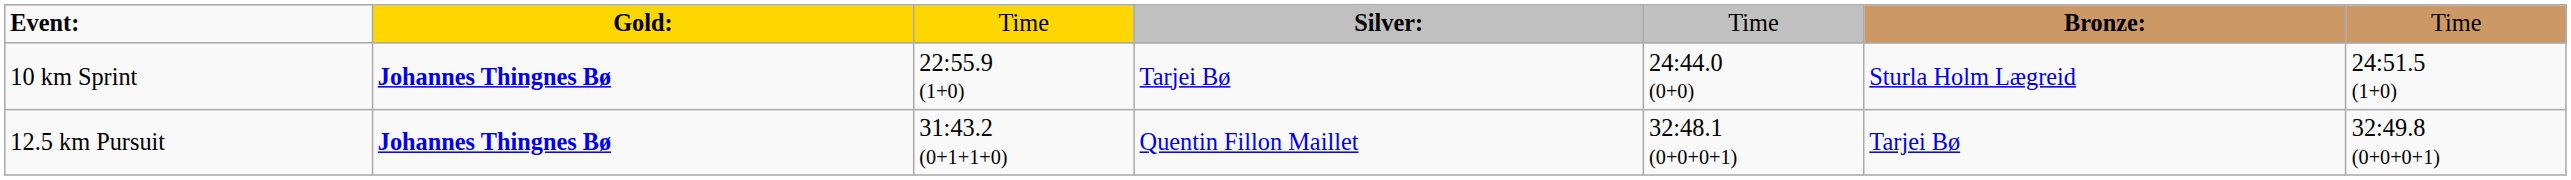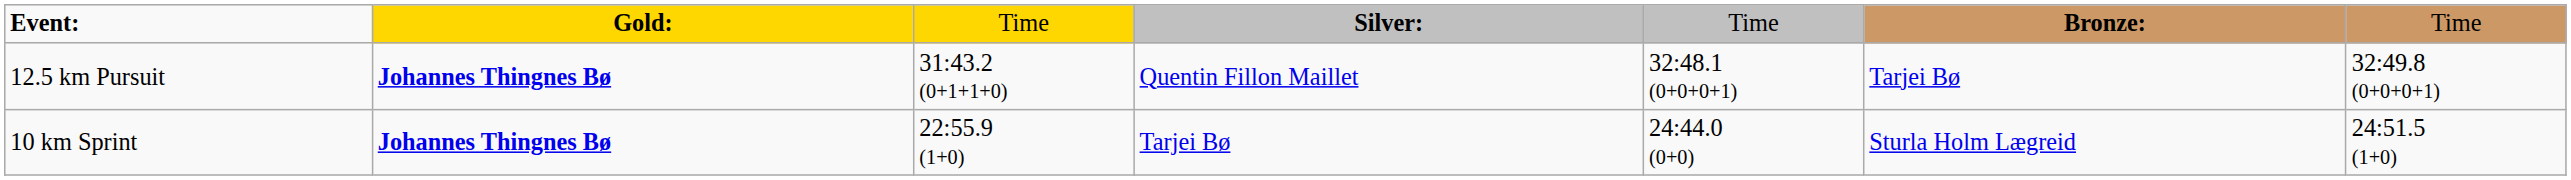 <table class="wikitable" width=85%>
 <tr>
 <td><strong>Event:</strong></td>
 <td style="text-align:center;background-color:gold;"><strong>Gold:</strong></td>
 <td style="text-align:center;background-color:gold;">Time</td>
 <td style="text-align:center;background-color:silver;"><strong>Silver:</strong></td>
 <td style="text-align:center;background-color:silver;">Time</td>
 <td style="text-align:center;background-color:#CC9966;"><strong>Bronze:</strong></td>
 <td style="text-align:center;background-color:#CC9966;">Time</td>
 </tr>
 <tr>
+<td>12.5 km Pursuit<br></td>
+<td><strong><a href='#'>Johannes Thingnes Bø</a></strong><br><small></small></td>
+<td>31:43.2<br><small>(0+1+1+0)</small></td>
+<td><a href='#'>Quentin Fillon Maillet</a><br><small></small></td>
+<td>32:48.1<br><small>(0+0+0+1)</small></td>
+<td><a href='#'>Tarjei Bø</a><br><small></small></td>
+<td>32:49.8<br><small>(0+0+0+1)</small></td>
+</tr>
+<tr>
 <td>10 km Sprint<br></td>
 <td><strong><a href='#'>Johannes Thingnes Bø</a></strong><br><small></small></td>
 <td>22:55.9<br><small>(1+0)</small></td>
 <td><a href='#'>Tarjei Bø</a><br><small></small></td>
 <td>24:44.0<br><small>(0+0)</small></td>
 <td><a href='#'>Sturla Holm Lægreid</a><br><small></small></td>
 <td>24:51.5<br><small>(1+0)</small></td>
 </tr>
-<tr>
-<td>12.5 km Pursuit<br></td>
-<td><strong><a href='#'>Johannes Thingnes Bø</a></strong><br><small></small></td>
-<td>31:43.2<br><small>(0+1+1+0)</small></td>
-<td><a href='#'>Quentin Fillon Maillet</a><br><small></small></td>
-<td>32:48.1<br><small>(0+0+0+1)</small></td>
-<td><a href='#'>Tarjei Bø</a><br><small></small></td>
-<td>32:49.8<br><small>(0+0+0+1)</small></td>
-</tr>
 </table>
